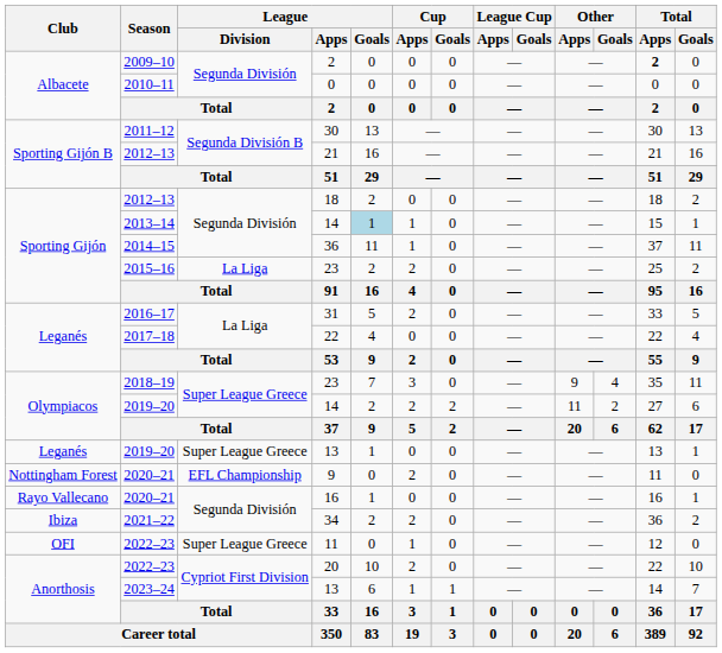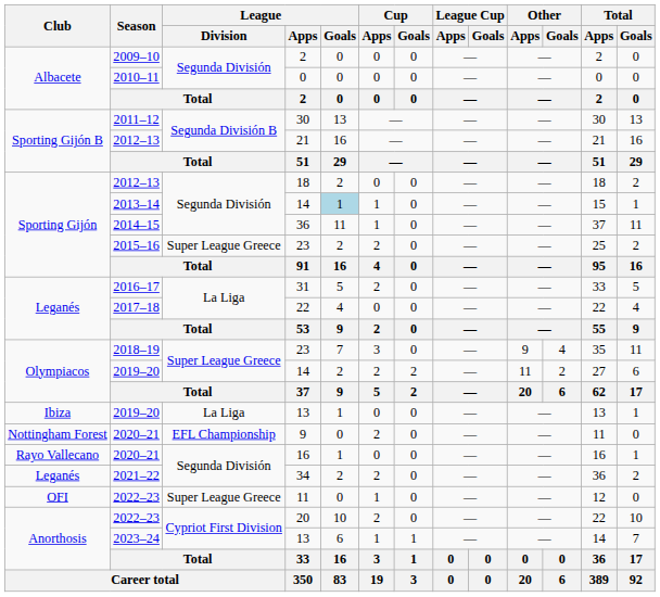 <table class="wikitable" style="font-size:100%; text-align: center">
 <tr>
 <th rowspan="2">Club</th>
 <th rowspan="2">Season</th>
 <th colspan="3">League</th>
 <th colspan="2">Cup</th>
 <th colspan="2">League Cup</th>
 <th colspan="2">Other</th>
 <th colspan="2">Total</th>
 </tr>
 <tr>
 <th>Division</th>
 <th>Apps</th>
 <th>Goals</th>
 <th>Apps</th>
 <th>Goals</th>
 <th>Apps</th>
 <th>Goals</th>
 <th>Apps</th>
 <th>Goals</th>
 <th>Apps</th>
 <th>Goals</th>
 </tr>
 <tr>
 <td rowspan="3"><a href='#'>Albacete</a></td>
 <td><a href='#'>2009–10</a></td>
 <td rowspan="2"><a href='#'>Segunda División</a></td>
 <td>2</td>
 <td>0</td>
 <td>0</td>
 <td>0</td>
 <td colspan="2">—</td>
 <td colspan="2">—</td>
-<td><strong>2</strong></td>
+<td>2</td>
 <td>0</td>
 </tr>
 <tr>
 <td><a href='#'>2010–11</a></td>
 <td>0</td>
 <td>0</td>
 <td>0</td>
 <td>0</td>
 <td colspan="2">—</td>
 <td colspan="2">—</td>
 <td>0</td>
 <td>0</td>
 </tr>
 <tr>
 <th colspan="2">Total</th>
 <th>2</th>
 <th>0</th>
 <th>0</th>
 <th>0</th>
 <th colspan="2">—</th>
 <th colspan="2">—</th>
 <th>2</th>
 <th>0</th>
 </tr>
 <tr>
 <td rowspan="3"><a href='#'>Sporting Gijón B</a></td>
 <td><a href='#'>2011–12</a></td>
 <td rowspan="2"><a href='#'>Segunda División B</a></td>
 <td>30</td>
 <td>13</td>
 <td colspan="2">—</td>
 <td colspan="2">—</td>
 <td colspan="2">—</td>
 <td>30</td>
 <td>13</td>
 </tr>
 <tr>
 <td><a href='#'>2012–13</a></td>
 <td>21</td>
 <td>16</td>
 <td colspan="2">—</td>
 <td colspan="2">—</td>
 <td colspan="2">—</td>
 <td>21</td>
 <td>16</td>
 </tr>
 <tr>
 <th colspan="2">Total</th>
 <th>51</th>
 <th>29</th>
 <th colspan="2">—</th>
 <th colspan="2">—</th>
 <th colspan="2">—</th>
 <th>51</th>
 <th>29</th>
 </tr>
 <tr>
 <td rowspan="5"><a href='#'>Sporting Gijón</a></td>
 <td><a href='#'>2012–13</a></td>
 <td rowspan="3">Segunda División</td>
 <td>18</td>
 <td>2</td>
 <td>0</td>
 <td>0</td>
 <td colspan="2">—</td>
 <td colspan="2">—</td>
 <td>18</td>
 <td>2</td>
 </tr>
 <tr>
 <td><a href='#'>2013–14</a></td>
 <td>14</td>
 <td style="background: lightblue;">1</td>
 <td>1</td>
 <td>0</td>
 <td colspan="2">—</td>
 <td colspan="2">—</td>
 <td>15</td>
 <td>1</td>
 </tr>
 <tr>
 <td><a href='#'>2014–15</a></td>
 <td>36</td>
 <td>11</td>
 <td>1</td>
 <td>0</td>
 <td colspan="2">—</td>
 <td colspan="2">—</td>
 <td>37</td>
 <td>11</td>
 </tr>
 <tr>
 <td><a href='#'>2015–16</a></td>
-<td><a href='#'>La Liga</a></td>
+<td>Super League Greece</td>
 <td>23</td>
 <td>2</td>
 <td>2</td>
 <td>0</td>
 <td colspan="2">—</td>
 <td colspan="2">—</td>
 <td>25</td>
 <td>2</td>
 </tr>
 <tr>
 <th colspan="2">Total</th>
 <th>91</th>
 <th>16</th>
 <th>4</th>
 <th>0</th>
 <th colspan="2">—</th>
 <th colspan="2">—</th>
 <th>95</th>
 <th>16</th>
 </tr>
 <tr>
 <td rowspan="3"><a href='#'>Leganés</a></td>
 <td><a href='#'>2016–17</a></td>
 <td rowspan="2">La Liga</td>
 <td>31</td>
 <td>5</td>
 <td>2</td>
 <td>0</td>
 <td colspan="2">—</td>
 <td colspan="2">—</td>
 <td>33</td>
 <td>5</td>
 </tr>
 <tr>
 <td><a href='#'>2017–18</a></td>
 <td>22</td>
 <td>4</td>
 <td>0</td>
 <td>0</td>
 <td colspan="2">—</td>
 <td colspan="2">—</td>
 <td>22</td>
 <td>4</td>
 </tr>
 <tr>
 <th colspan="2">Total</th>
 <th>53</th>
 <th>9</th>
 <th>2</th>
 <th>0</th>
 <th colspan="2">—</th>
 <th colspan="2">—</th>
 <th>55</th>
 <th>9</th>
 </tr>
 <tr>
 <td rowspan="3"><a href='#'>Olympiacos</a></td>
 <td><a href='#'>2018–19</a></td>
 <td rowspan="2"><a href='#'>Super League Greece</a></td>
 <td>23</td>
 <td>7</td>
 <td>3</td>
 <td>0</td>
 <td colspan="2">—</td>
 <td>9</td>
 <td>4</td>
 <td>35</td>
 <td>11</td>
 </tr>
 <tr>
 <td><a href='#'>2019–20</a></td>
 <td>14</td>
 <td>2</td>
 <td>2</td>
 <td>2</td>
 <td colspan="2">—</td>
 <td>11</td>
 <td>2</td>
 <td>27</td>
 <td>6</td>
 </tr>
 <tr>
 <th colspan="2">Total</th>
 <th>37</th>
 <th>9</th>
 <th>5</th>
 <th>2</th>
 <th colspan="2">—</th>
 <th>20</th>
 <th>6</th>
 <th>62</th>
 <th>17</th>
 </tr>
 <tr>
-<td><a href='#'>Leganés</a></td>
+<td><a href='#'>Ibiza</a></td>
 <td><a href='#'>2019–20</a></td>
-<td>Super League Greece</td>
+<td>La Liga</td>
 <td>13</td>
 <td>1</td>
 <td>0</td>
 <td>0</td>
 <td colspan="2">—</td>
 <td colspan="2">—</td>
 <td>13</td>
 <td>1</td>
 </tr>
 <tr>
 <td><a href='#'>Nottingham Forest</a></td>
 <td><a href='#'>2020–21</a></td>
 <td><a href='#'>EFL Championship</a></td>
 <td>9</td>
 <td>0</td>
 <td>2</td>
 <td>0</td>
 <td colspan="2">—</td>
 <td colspan="2">—</td>
 <td>11</td>
 <td>0</td>
 </tr>
 <tr>
 <td><a href='#'>Rayo Vallecano</a></td>
 <td><a href='#'>2020–21</a></td>
 <td rowspan="2">Segunda División</td>
 <td>16</td>
 <td>1</td>
 <td>0</td>
 <td>0</td>
 <td colspan="2">—</td>
 <td colspan="2">—</td>
 <td>16</td>
 <td>1</td>
 </tr>
 <tr>
-<td><a href='#'>Ibiza</a></td>
+<td><a href='#'>Leganés</a></td>
 <td><a href='#'>2021–22</a></td>
 <td>34</td>
 <td>2</td>
 <td>2</td>
 <td>0</td>
 <td colspan="2">—</td>
 <td colspan="2">—</td>
 <td>36</td>
 <td>2</td>
 </tr>
 <tr>
 <td><a href='#'>OFI</a></td>
 <td><a href='#'>2022–23</a></td>
 <td>Super League Greece</td>
 <td>11</td>
 <td>0</td>
 <td>1</td>
 <td>0</td>
 <td colspan="2">—</td>
 <td colspan="2">—</td>
 <td>12</td>
 <td>0</td>
 </tr>
 <tr>
 <td rowspan="3"><a href='#'>Anorthosis</a></td>
 <td><a href='#'>2022–23</a></td>
 <td rowspan="2"><a href='#'>Cypriot First Division</a></td>
 <td>20</td>
 <td>10</td>
 <td>2</td>
 <td>0</td>
 <td colspan="2">—</td>
 <td colspan="2">—</td>
 <td>22</td>
 <td>10</td>
 </tr>
 <tr>
 <td><a href='#'>2023–24</a></td>
 <td>13</td>
 <td>6</td>
 <td>1</td>
 <td>1</td>
 <td colspan="2">—</td>
 <td colspan="2">—</td>
 <td>14</td>
 <td>7</td>
 </tr>
 <tr>
 <th colspan="2">Total</th>
 <th>33</th>
 <th>16</th>
 <th>3</th>
 <th>1</th>
 <th>0</th>
 <th>0</th>
 <th>0</th>
 <th>0</th>
 <th>36</th>
 <th>17</th>
 </tr>
 <tr>
 <th colspan="3">Career total</th>
 <th>350</th>
 <th>83</th>
 <th>19</th>
 <th>3</th>
 <th>0</th>
 <th>0</th>
 <th>20</th>
 <th>6</th>
 <th>389</th>
 <th>92</th>
 </tr>
 </table>
